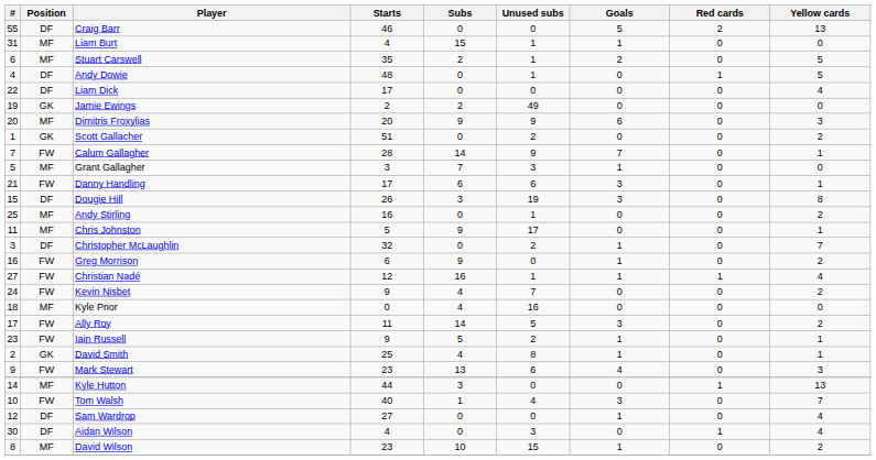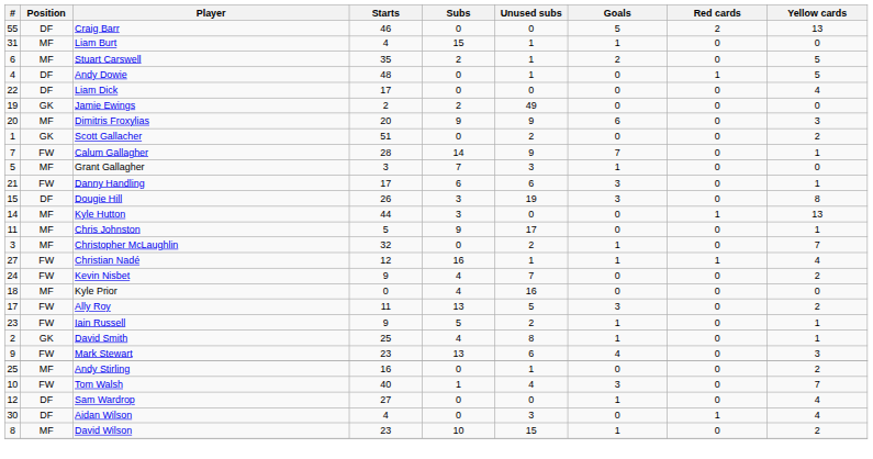 <table class="wikitable sortable" style="font-size:90%; text-align:center">
 <tr>
 <th>#</th>
 <th style="width:70px">Position</th>
 <th style="width:400px">Player</th>
 <th style="width:100px">Starts</th>
 <th style="width:100px">Subs</th>
 <th style="width:100px">Unused subs</th>
 <th style="width:140px">Goals </th>
 <th style="width:140px">Red cards </th>
 <th style="width:140px">Yellow cards </th>
 </tr>
 <tr>
 <td>55</td>
 <td>DF</td>
 <td style="text-align:left"> <a href='#'>Craig Barr</a></td>
 <td>46</td>
 <td>0</td>
 <td>0</td>
 <td>5</td>
 <td>2</td>
 <td>13</td>
 </tr>
 <tr>
 <td>31</td>
 <td>MF</td>
 <td style="text-align:left"> <a href='#'>Liam Burt</a></td>
 <td>4</td>
 <td>15</td>
 <td>1</td>
 <td>1</td>
 <td>0</td>
 <td>0</td>
 </tr>
 <tr>
 <td>6</td>
 <td>MF</td>
 <td style="text-align:left"> <a href='#'>Stuart Carswell</a></td>
 <td>35</td>
 <td>2</td>
 <td>1</td>
 <td>2</td>
 <td>0</td>
 <td>5</td>
 </tr>
 <tr>
 <td>4</td>
 <td>DF</td>
 <td style="text-align:left"> <a href='#'>Andy Dowie</a></td>
 <td>48</td>
 <td>0</td>
 <td>1</td>
 <td>0</td>
 <td>1</td>
 <td>5</td>
 </tr>
 <tr>
 <td>22</td>
 <td>DF</td>
 <td style="text-align:left"> <a href='#'>Liam Dick</a></td>
 <td>17</td>
 <td>0</td>
 <td>0</td>
 <td>0</td>
 <td>0</td>
 <td>4</td>
 </tr>
 <tr>
 <td>19</td>
 <td>GK</td>
 <td style="text-align:left"> <a href='#'>Jamie Ewings</a></td>
 <td>2</td>
 <td>2</td>
 <td>49</td>
 <td>0</td>
 <td>0</td>
 <td>0</td>
 </tr>
 <tr>
 <td>20</td>
 <td>MF</td>
 <td style="text-align:left"> <a href='#'>Dimitris Froxylias</a></td>
 <td>20</td>
 <td>9</td>
 <td>9</td>
 <td>6</td>
 <td>0</td>
 <td>3</td>
 </tr>
 <tr>
 <td>1</td>
 <td>GK</td>
 <td style="text-align:left"> <a href='#'>Scott Gallacher</a></td>
 <td>51</td>
 <td>0</td>
 <td>2</td>
 <td>0</td>
 <td>0</td>
 <td>2</td>
 </tr>
 <tr>
 <td>7</td>
 <td>FW</td>
 <td style="text-align:left"> <a href='#'>Calum Gallagher</a></td>
 <td>28</td>
 <td>14</td>
 <td>9</td>
 <td>7</td>
 <td>0</td>
 <td>1</td>
 </tr>
 <tr>
 <td>5</td>
 <td>MF</td>
 <td style="text-align:left"> Grant Gallagher</td>
 <td>3</td>
 <td>7</td>
 <td>3</td>
 <td>1</td>
 <td>0</td>
 <td>0</td>
 </tr>
 <tr>
 <td>21</td>
 <td>FW</td>
 <td style="text-align:left"> <a href='#'>Danny Handling</a></td>
 <td>17</td>
 <td>6</td>
 <td>6</td>
 <td>3</td>
 <td>0</td>
 <td>1</td>
 </tr>
 <tr>
 <td>15</td>
 <td>DF</td>
 <td style="text-align:left"> <a href='#'>Dougie Hill</a></td>
 <td>26</td>
 <td>3</td>
 <td>19</td>
 <td>3</td>
 <td>0</td>
 <td>8</td>
 </tr>
 <tr>
-<td>25</td>
+<td>14</td>
 <td>MF</td>
-<td style="text-align:left"> <a href='#'>Andy Stirling</a></td>
-<td>16</td>
+<td style="text-align:left"> <a href='#'>Kyle Hutton</a></td>
+<td>44</td>
+<td>3</td>
+<td>0</td>
 <td>0</td>
 <td>1</td>
-<td>0</td>
-<td>0</td>
-<td>2</td>
+<td>13</td>
 </tr>
 <tr>
 <td>11</td>
 <td>MF</td>
 <td style="text-align:left"> <a href='#'>Chris Johnston</a></td>
 <td>5</td>
 <td>9</td>
 <td>17</td>
 <td>0</td>
 <td>0</td>
 <td>1</td>
 </tr>
 <tr>
 <td>3</td>
-<td>DF</td>
+<td>MF</td>
 <td style="text-align:left"> <a href='#'>Christopher McLaughlin</a></td>
 <td>32</td>
 <td>0</td>
 <td>2</td>
 <td>1</td>
 <td>0</td>
 <td>7</td>
-</tr>
-<tr>
-<td>16</td>
-<td>FW</td>
-<td style="text-align:left"> <a href='#'>Greg Morrison</a></td>
-<td>6</td>
-<td>9</td>
-<td>0</td>
-<td>1</td>
-<td>0</td>
-<td>2</td>
 </tr>
 <tr>
 <td>27</td>
 <td>FW</td>
 <td style="text-align:left"> <a href='#'>Christian Nadé</a></td>
 <td>12</td>
 <td>16</td>
 <td>1</td>
 <td>1</td>
 <td>1</td>
 <td>4</td>
 </tr>
 <tr>
 <td>24</td>
 <td>FW</td>
 <td style="text-align:left"> <a href='#'>Kevin Nisbet</a></td>
 <td>9</td>
 <td>4</td>
 <td>7</td>
 <td>0</td>
 <td>0</td>
 <td>2</td>
 </tr>
 <tr>
 <td>18</td>
 <td>MF</td>
 <td style="text-align:left"> Kyle Prior</td>
 <td>0</td>
 <td>4</td>
 <td>16</td>
 <td>0</td>
 <td>0</td>
 <td>0</td>
 </tr>
 <tr>
 <td>17</td>
 <td>FW</td>
 <td style="text-align:left"> <a href='#'>Ally Roy</a></td>
 <td>11</td>
-<td>14</td>
+<td>13</td>
 <td>5</td>
 <td>3</td>
 <td>0</td>
 <td>2</td>
 </tr>
 <tr>
 <td>23</td>
 <td>FW</td>
 <td style="text-align:left"> <a href='#'>Iain Russell</a></td>
 <td>9</td>
 <td>5</td>
 <td>2</td>
 <td>1</td>
 <td>0</td>
 <td>1</td>
 </tr>
 <tr>
 <td>2</td>
 <td>GK</td>
 <td style="text-align:left"> <a href='#'>David Smith</a></td>
 <td>25</td>
 <td>4</td>
 <td>8</td>
 <td>1</td>
 <td>0</td>
 <td>1</td>
 </tr>
 <tr>
 <td>9</td>
 <td>FW</td>
 <td style="text-align:left"> <a href='#'>Mark Stewart</a></td>
 <td>23</td>
 <td>13</td>
 <td>6</td>
 <td>4</td>
 <td>0</td>
 <td>3</td>
 </tr>
 <tr>
 </tr>
 <tr>
-<td>14</td>
+<td>25</td>
 <td>MF</td>
-<td style="text-align:left"> <a href='#'>Kyle Hutton</a></td>
-<td>44</td>
-<td>3</td>
+<td style="text-align:left"> <a href='#'>Andy Stirling</a></td>
+<td>16</td>
+<td>0</td>
+<td>1</td>
 <td>0</td>
 <td>0</td>
-<td>1</td>
-<td>13</td>
+<td>2</td>
 </tr>
 <tr>
 <td>10</td>
 <td>FW</td>
 <td style="text-align:left"> <a href='#'>Tom Walsh</a></td>
 <td>40</td>
 <td>1</td>
 <td>4</td>
 <td>3</td>
 <td>0</td>
 <td>7</td>
 </tr>
 <tr>
 <td>12</td>
 <td>DF</td>
 <td style="text-align:left"> <a href='#'>Sam Wardrop</a></td>
 <td>27</td>
 <td>0</td>
 <td>0</td>
 <td>1</td>
 <td>0</td>
 <td>4</td>
 </tr>
 <tr>
 <td>30</td>
 <td>DF</td>
 <td style="text-align:left"> <a href='#'>Aidan Wilson</a></td>
 <td>4</td>
 <td>0</td>
 <td>3</td>
 <td>0</td>
 <td>1</td>
 <td>4</td>
 </tr>
 <tr>
 <td>8</td>
 <td>MF</td>
 <td style="text-align:left"> <a href='#'>David Wilson</a></td>
 <td>23</td>
 <td>10</td>
 <td>15</td>
 <td>1</td>
 <td>0</td>
 <td>2</td>
 </tr>
 <tr>
 </tr>
 </table>
